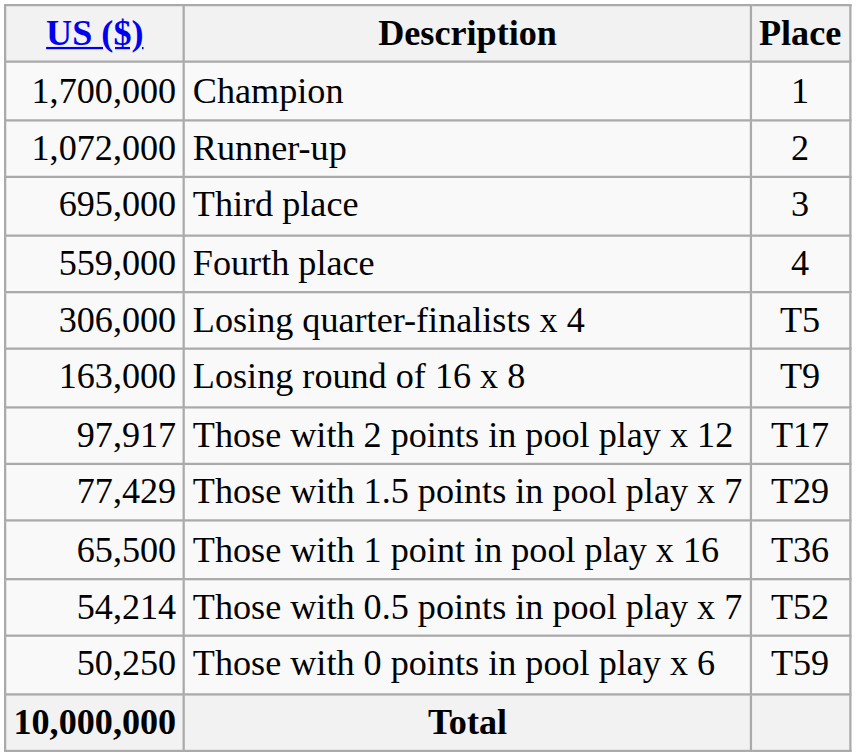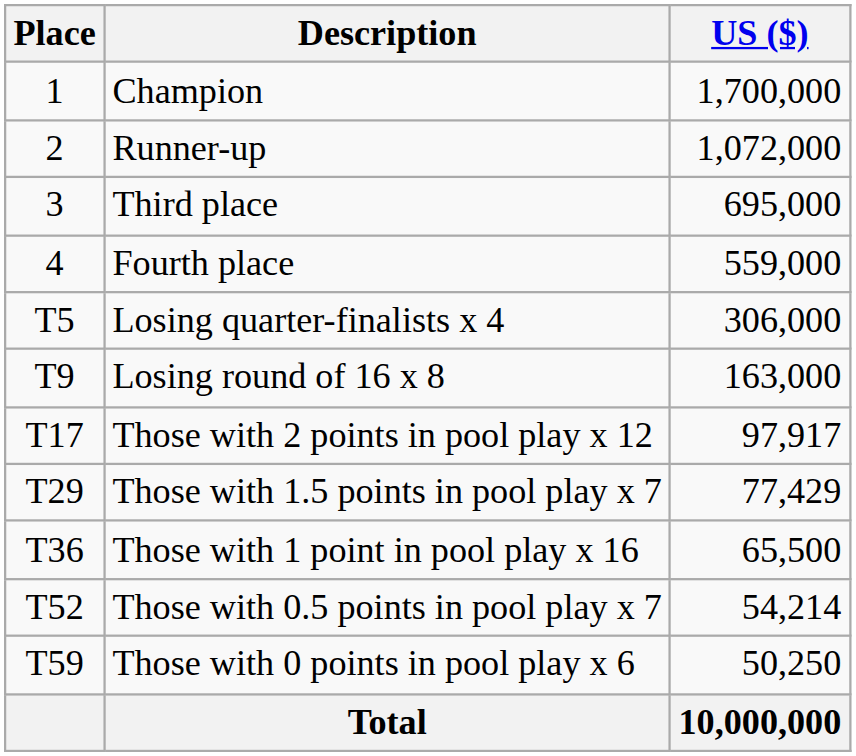 <table class="wikitable">
 <tr>
+<th>Place</th>
+<th>Description</th>
 <th><a href='#'>US ($)</a></th>
-<th>Description</th>
-<th>Place</th>
 </tr>
 <tr>
+<td align=center>1</td>
+<td>Champion</td>
 <td align=right>1,700,000</td>
-<td>Champion</td>
-<td align=center>1</td>
 </tr>
 <tr>
+<td align=center>2</td>
+<td>Runner-up</td>
 <td align=right>1,072,000</td>
-<td>Runner-up</td>
-<td align=center>2</td>
 </tr>
 <tr>
+<td align=center>3</td>
+<td>Third place</td>
 <td align=right>695,000</td>
-<td>Third place</td>
-<td align=center>3</td>
 </tr>
 <tr>
+<td align=center>4</td>
+<td>Fourth place</td>
 <td align=right>559,000</td>
-<td>Fourth place</td>
-<td align=center>4</td>
 </tr>
 <tr>
+<td align=center>T5</td>
+<td>Losing quarter-finalists x 4</td>
 <td align=right>306,000</td>
-<td>Losing quarter-finalists x 4</td>
-<td align=center>T5</td>
 </tr>
 <tr>
+<td align=center>T9</td>
+<td>Losing round of 16  x 8</td>
 <td align=right>163,000</td>
-<td>Losing round of 16  x 8</td>
-<td align=center>T9</td>
 </tr>
 <tr>
+<td align=center>T17</td>
+<td>Those with 2 points in pool play x 12</td>
 <td align=right>97,917</td>
-<td>Those with 2 points in pool play x 12</td>
-<td align=center>T17</td>
 </tr>
 <tr>
+<td align=center>T29</td>
+<td>Those with 1.5 points in pool play x 7</td>
 <td align=right>77,429</td>
-<td>Those with 1.5 points in pool play x 7</td>
-<td align=center>T29</td>
 </tr>
 <tr>
+<td align=center>T36</td>
+<td>Those with 1 point in pool play x 16</td>
 <td align=right>65,500</td>
-<td>Those with 1 point in pool play x 16</td>
-<td align=center>T36</td>
 </tr>
 <tr>
+<td align=center>T52</td>
+<td>Those with 0.5 points in pool play x 7</td>
 <td align=right>54,214</td>
-<td>Those with 0.5 points in pool play x 7</td>
-<td align=center>T52</td>
 </tr>
 <tr>
+<td align=center>T59</td>
+<td>Those with 0 points in pool play x 6</td>
 <td align=right>50,250</td>
-<td>Those with 0 points in pool play x 6</td>
-<td align=center>T59</td>
 </tr>
 <tr>
+<th></th>
+<th>Total</th>
 <th>10,000,000</th>
-<th>Total</th>
-<th></th>
 </tr>
 </table>
